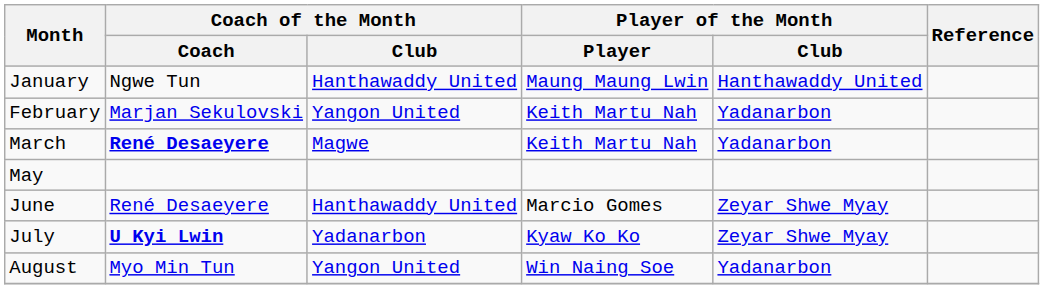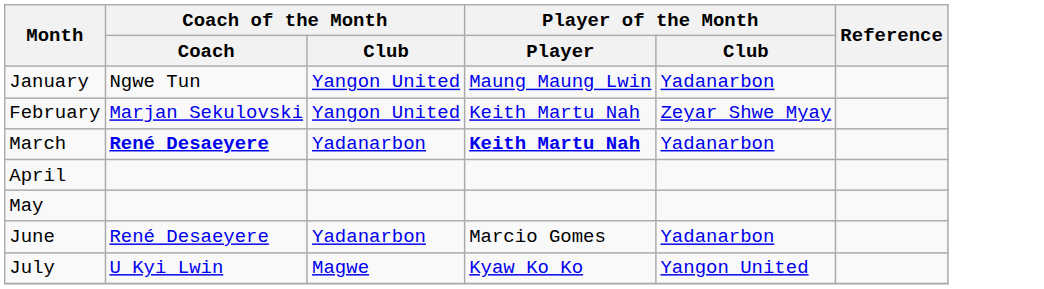 <table class="wikitable">
 <tr>
 <th rowspan="2">Month</th>
 <th colspan="2">Coach of the Month</th>
 <th colspan="2">Player of the Month</th>
 <th rowspan="2">Reference</th>
 </tr>
 <tr>
 <th>Coach</th>
 <th>Club</th>
 <th>Player</th>
 <th>Club</th>
 </tr>
 <tr>
 <td>January</td>
 <td>Ngwe Tun</td>
-<td><a href='#'>Hanthawaddy United</a></td>
+<td><a href='#'>Yangon United</a></td>
 <td> <a href='#'>Maung Maung Lwin</a></td>
-<td><a href='#'>Hanthawaddy United</a></td>
+<td><a href='#'>Yadanarbon</a></td>
 <td></td>
 </tr>
 <tr>
 <td>February</td>
 <td> <a href='#'>Marjan Sekulovski</a></td>
 <td><a href='#'>Yangon United</a></td>
 <td> <a href='#'>Keith Martu Nah</a></td>
-<td><a href='#'>Yadanarbon</a></td>
+<td><a href='#'>Zeyar Shwe Myay</a></td>
 <td></td>
 </tr>
 <tr>
 <td>March</td>
 <td><strong> <a href='#'>René Desaeyere</a></strong></td>
-<td><a href='#'>Magwe</a></td>
-<td> <a href='#'>Keith Martu Nah</a></td>
 <td><a href='#'>Yadanarbon</a></td>
+<td><strong> <a href='#'>Keith Martu Nah</a></strong></td>
+<td><a href='#'>Yadanarbon</a></td>
+<td></td>
+</tr>
+<tr>
+<td>April</td>
+<td></td>
+<td></td>
+<td></td>
+<td></td>
 <td></td>
 </tr>
 <tr>
 <td>May</td>
 <td></td>
 <td></td>
 <td></td>
 <td></td>
 <td></td>
 </tr>
 <tr>
 <td>June</td>
 <td> <a href='#'>René Desaeyere</a></td>
-<td><a href='#'>Hanthawaddy United</a></td>
+<td><a href='#'>Yadanarbon</a></td>
 <td>Marcio Gomes</td>
-<td><a href='#'>Zeyar Shwe Myay</a></td>
+<td><a href='#'>Yadanarbon</a></td>
 <td></td>
 </tr>
 <tr>
 <td>July</td>
-<td><strong> <a href='#'>U Kyi Lwin</a></strong></td>
-<td><a href='#'>Yadanarbon</a></td>
+<td> <a href='#'>U Kyi Lwin</a></td>
+<td><a href='#'>Magwe</a></td>
 <td> <a href='#'>Kyaw Ko Ko</a></td>
-<td><a href='#'>Zeyar Shwe Myay</a></td>
-<td></td>
-</tr>
-<tr>
-<td>August</td>
-<td> <a href='#'>Myo Min Tun</a></td>
 <td><a href='#'>Yangon United</a></td>
-<td> <a href='#'>Win Naing Soe</a></td>
-<td><a href='#'>Yadanarbon</a></td>
 <td></td>
 </tr>
 <tr>
 </tr>
 </table>
